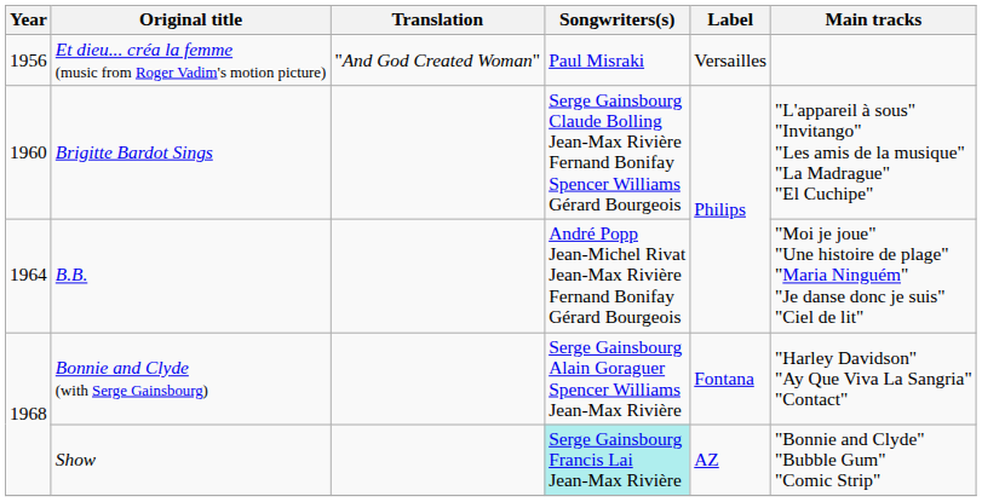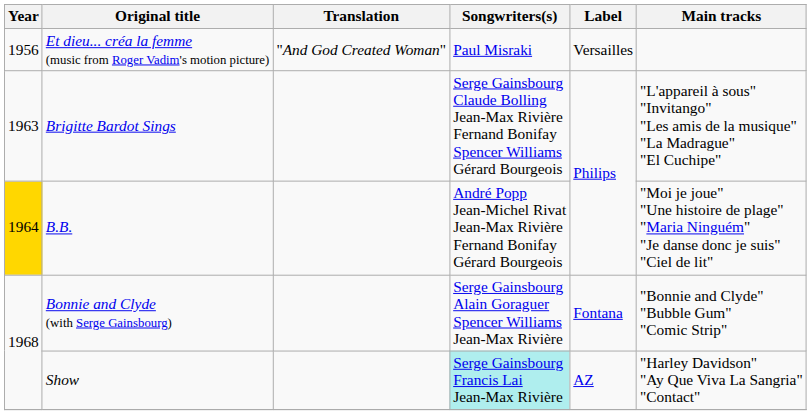 <table class="wikitable sortable" border="2">
 <tr>
 <th scope="col">Year</th>
 <th scope="col">Original title</th>
 <th scope="col">Translation</th>
 <th scope="col">Songwriters(s)</th>
 <th scope="col">Label</th>
 <th scope="col">Main tracks</th>
 </tr>
 <tr>
 <td>1956</td>
 <td><em><a href='#'>Et dieu... créa la femme</a></em><br><small>(music from <a href='#'>Roger Vadim</a>'s motion picture)</small></td>
 <td>"<em>And God Created Woman</em>"</td>
 <td><a href='#'>Paul Misraki</a></td>
 <td>Versailles</td>
 <td></td>
 </tr>
 <tr>
-<td>1960</td>
+<td>1963</td>
 <td><em><a href='#'>Brigitte Bardot Sings</a></em></td>
 <td></td>
 <td><a href='#'>Serge Gainsbourg</a><br><a href='#'>Claude Bolling</a><br>Jean-Max Rivière<br>Fernand Bonifay<br><a href='#'>Spencer Williams</a><br>Gérard Bourgeois</td>
 <td rowspan=2><a href='#'>Philips</a></td>
 <td>"L'appareil à sous"<br>"Invitango"<br>"Les amis de la musique"<br>"La Madrague"<br>"El Cuchipe"</td>
 </tr>
 <tr>
-<td>1964</td>
+<td style="background: gold;">1964</td>
 <td><em><a href='#'>B.B.</a></em></td>
 <td></td>
 <td><a href='#'>André Popp</a><br>Jean-Michel Rivat<br>Jean-Max Rivière<br>Fernand Bonifay<br>Gérard Bourgeois</td>
 <td>"Moi je joue"<br>"Une histoire de plage"<br>"<a href='#'>Maria Ninguém</a>"<br>"Je danse donc je suis"<br>"Ciel de lit"</td>
 </tr>
 <tr>
 <td rowspan=2>1968</td>
 <td><em><a href='#'>Bonnie and Clyde</a></em><br><small>(with <a href='#'>Serge Gainsbourg</a>)</small></td>
 <td></td>
 <td><a href='#'>Serge Gainsbourg</a><br><a href='#'>Alain Goraguer</a><br><a href='#'>Spencer Williams</a><br>Jean-Max Rivière</td>
 <td><a href='#'>Fontana</a></td>
-<td>"Harley Davidson"<br>"Ay Que Viva La Sangria"<br>"Contact"</td>
+<td>"Bonnie and Clyde"<br>"Bubble Gum"<br>"Comic Strip"</td>
 </tr>
 <tr>
 <td><em>Show</em></td>
 <td></td>
 <td style="background: paleturquoise;"><a href='#'>Serge Gainsbourg</a><br><a href='#'>Francis Lai</a><br>Jean-Max Rivière</td>
 <td><a href='#'>AZ</a></td>
-<td>"Bonnie and Clyde"<br>"Bubble Gum"<br>"Comic Strip"</td>
+<td>"Harley Davidson"<br>"Ay Que Viva La Sangria"<br>"Contact"</td>
 </tr>
 <tr>
 </tr>
 </table>
